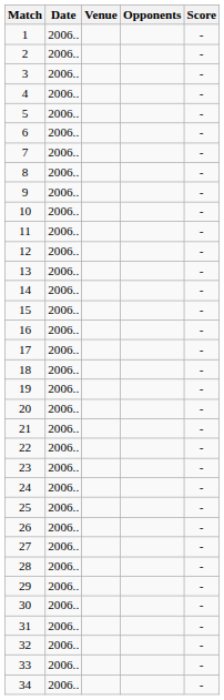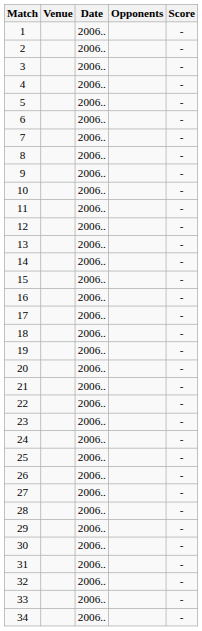 <table class="wikitable" style="text-align:center;">
 <tr>
 <th>Match</th>
+<th>Venue</th>
 <th>Date</th>
-<th>Venue</th>
 <th>Opponents</th>
 <th>Score</th>
 </tr>
 <tr>
 <td>1</td>
+<td></td>
 <td>2006..</td>
-<td></td>
 <td></td>
 <td>-</td>
 </tr>
 <tr>
 <td>2</td>
+<td></td>
 <td>2006..</td>
-<td></td>
 <td></td>
 <td>-</td>
 </tr>
 <tr>
 <td>3</td>
+<td></td>
 <td>2006..</td>
-<td></td>
 <td></td>
 <td>-</td>
 </tr>
 <tr>
 <td>4</td>
+<td></td>
 <td>2006..</td>
-<td></td>
 <td></td>
 <td>-</td>
 </tr>
 <tr>
 <td>5</td>
+<td></td>
 <td>2006..</td>
-<td></td>
 <td></td>
 <td>-</td>
 </tr>
 <tr>
 <td>6</td>
+<td></td>
 <td>2006..</td>
-<td></td>
 <td></td>
 <td>-</td>
 </tr>
 <tr>
 <td>7</td>
+<td></td>
 <td>2006..</td>
-<td></td>
 <td></td>
 <td>-</td>
 </tr>
 <tr>
 <td>8</td>
+<td></td>
 <td>2006..</td>
-<td></td>
 <td></td>
 <td>-</td>
 </tr>
 <tr>
 <td>9</td>
+<td></td>
 <td>2006..</td>
-<td></td>
 <td></td>
 <td>-</td>
 </tr>
 <tr>
 <td>10</td>
+<td></td>
 <td>2006..</td>
-<td></td>
 <td></td>
 <td>-</td>
 </tr>
 <tr>
 <td>11</td>
+<td></td>
 <td>2006..</td>
-<td></td>
 <td></td>
 <td>-</td>
 </tr>
 <tr>
 <td>12</td>
+<td></td>
 <td>2006..</td>
-<td></td>
 <td></td>
 <td>-</td>
 </tr>
 <tr>
 <td>13</td>
+<td></td>
 <td>2006..</td>
-<td></td>
 <td></td>
 <td>-</td>
 </tr>
 <tr>
 <td>14</td>
+<td></td>
 <td>2006..</td>
-<td></td>
 <td></td>
 <td>-</td>
 </tr>
 <tr>
 <td>15</td>
+<td></td>
 <td>2006..</td>
-<td></td>
 <td></td>
 <td>-</td>
 </tr>
 <tr>
 <td>16</td>
+<td></td>
 <td>2006..</td>
-<td></td>
 <td></td>
 <td>-</td>
 </tr>
 <tr>
 <td>17</td>
+<td></td>
 <td>2006..</td>
-<td></td>
 <td></td>
 <td>-</td>
 </tr>
 <tr>
 <td>18</td>
+<td></td>
 <td>2006..</td>
-<td></td>
 <td></td>
 <td>-</td>
 </tr>
 <tr>
 <td>19</td>
+<td></td>
 <td>2006..</td>
-<td></td>
 <td></td>
 <td>-</td>
 </tr>
 <tr>
 <td>20</td>
+<td></td>
 <td>2006..</td>
-<td></td>
 <td></td>
 <td>-</td>
 </tr>
 <tr>
 <td>21</td>
+<td></td>
 <td>2006..</td>
-<td></td>
 <td></td>
 <td>-</td>
 </tr>
 <tr>
 <td>22</td>
+<td></td>
 <td>2006..</td>
-<td></td>
 <td></td>
 <td>-</td>
 </tr>
 <tr>
 <td>23</td>
+<td></td>
 <td>2006..</td>
-<td></td>
 <td></td>
 <td>-</td>
 </tr>
 <tr>
 <td>24</td>
+<td></td>
 <td>2006..</td>
-<td></td>
 <td></td>
 <td>-</td>
 </tr>
 <tr>
 <td>25</td>
+<td></td>
 <td>2006..</td>
-<td></td>
 <td></td>
 <td>-</td>
 </tr>
 <tr>
 <td>26</td>
+<td></td>
 <td>2006..</td>
-<td></td>
 <td></td>
 <td>-</td>
 </tr>
 <tr>
 <td>27</td>
+<td></td>
 <td>2006..</td>
-<td></td>
 <td></td>
 <td>-</td>
 </tr>
 <tr>
 <td>28</td>
+<td></td>
 <td>2006..</td>
-<td></td>
 <td></td>
 <td>-</td>
 </tr>
 <tr>
 <td>29</td>
+<td></td>
 <td>2006..</td>
-<td></td>
 <td></td>
 <td>-</td>
 </tr>
 <tr>
 <td>30</td>
+<td></td>
 <td>2006..</td>
-<td></td>
 <td></td>
 <td>-</td>
 </tr>
 <tr>
 <td>31</td>
+<td></td>
 <td>2006..</td>
-<td></td>
 <td></td>
 <td>-</td>
 </tr>
 <tr>
 <td>32</td>
+<td></td>
 <td>2006..</td>
-<td></td>
 <td></td>
 <td>-</td>
 </tr>
 <tr>
 <td>33</td>
+<td></td>
 <td>2006..</td>
-<td></td>
 <td></td>
 <td>-</td>
 </tr>
 <tr>
 <td>34</td>
+<td></td>
 <td>2006..</td>
-<td></td>
 <td></td>
 <td>-</td>
 </tr>
 </table>
